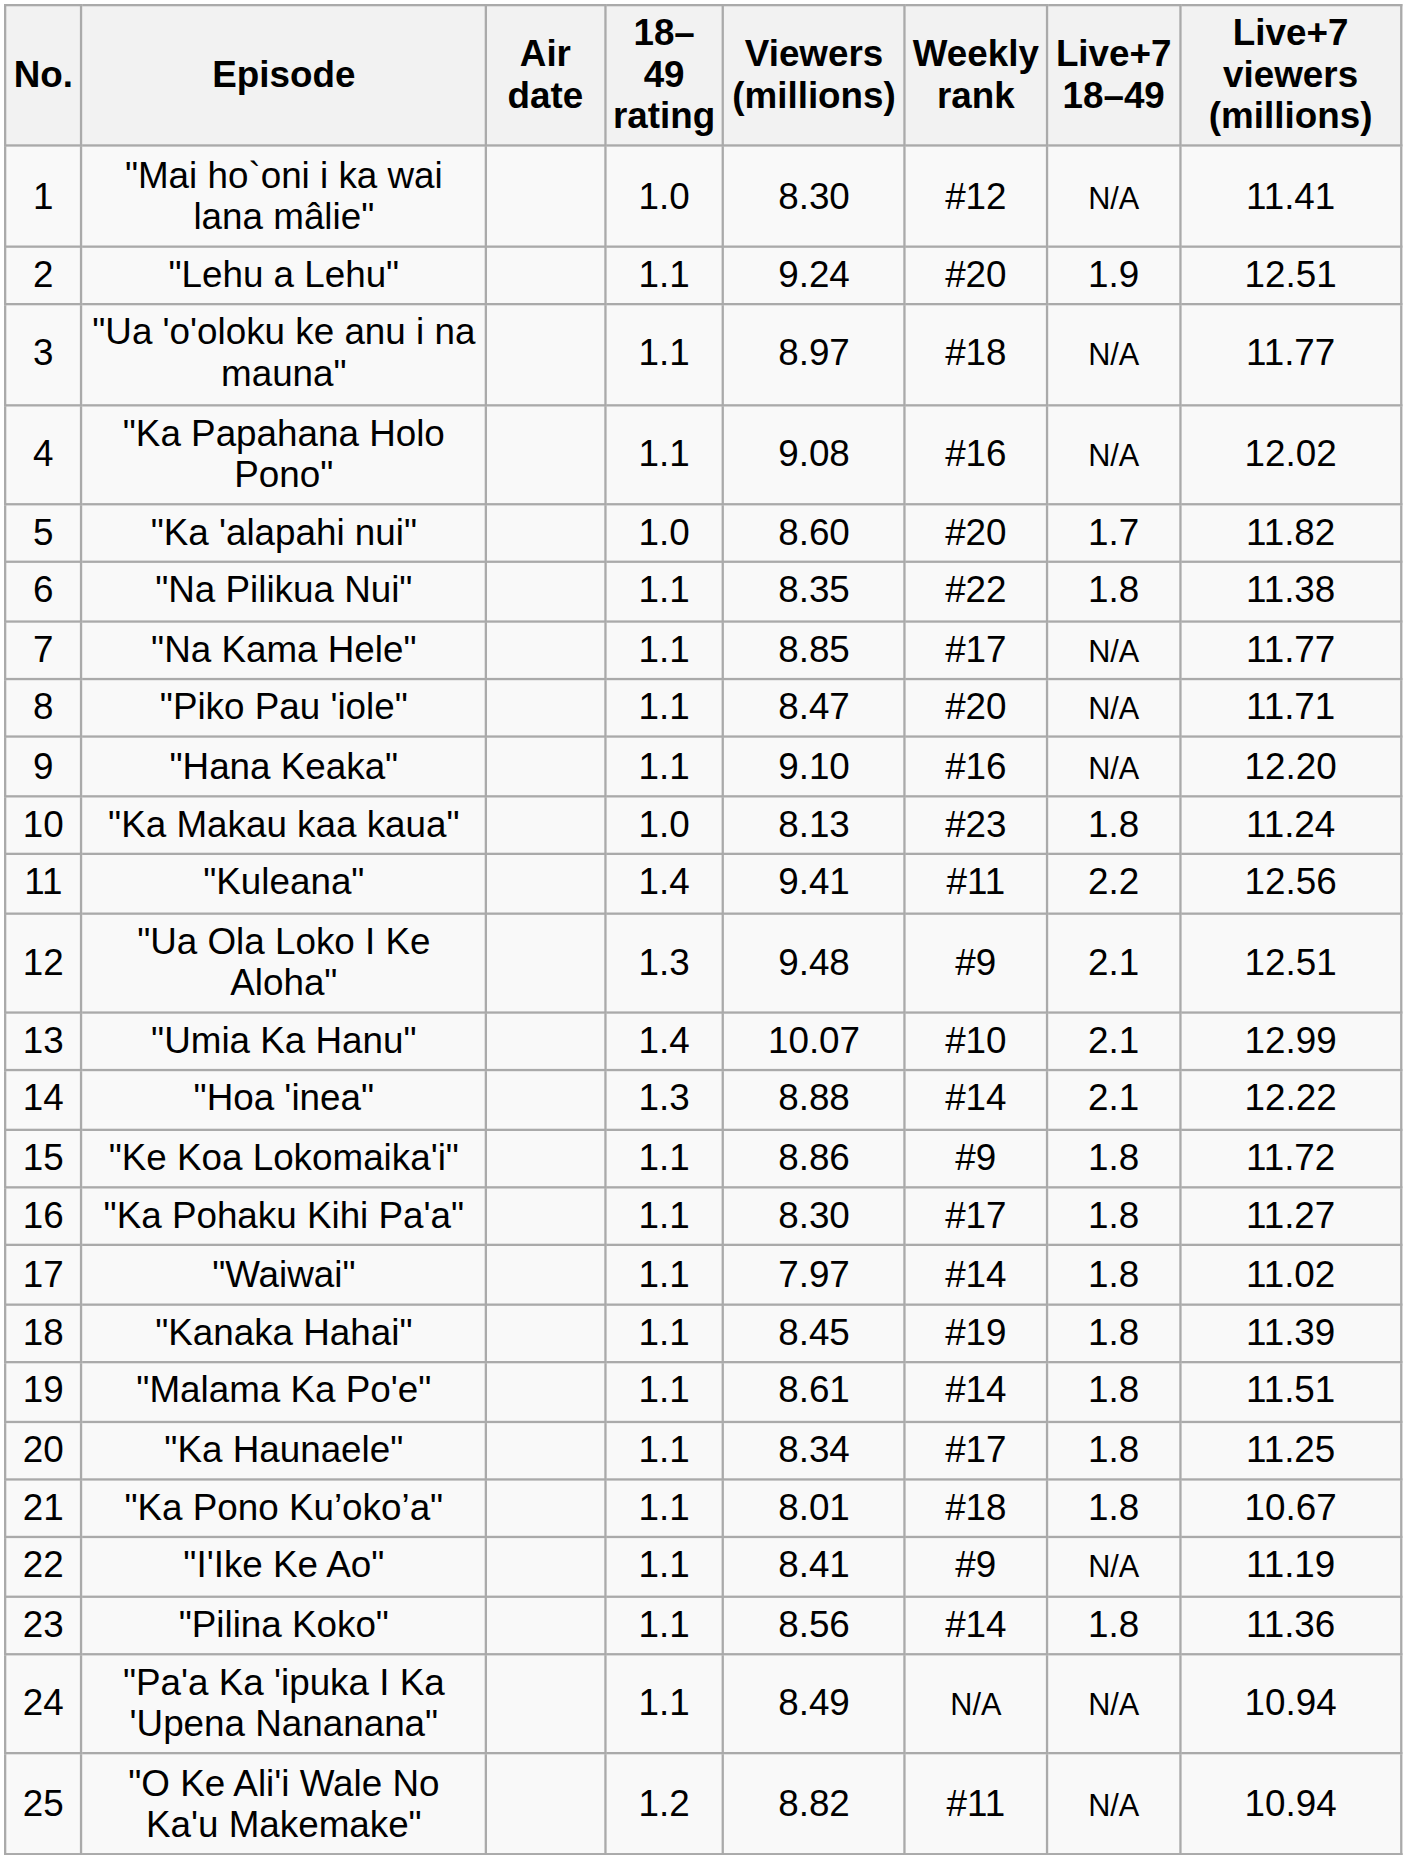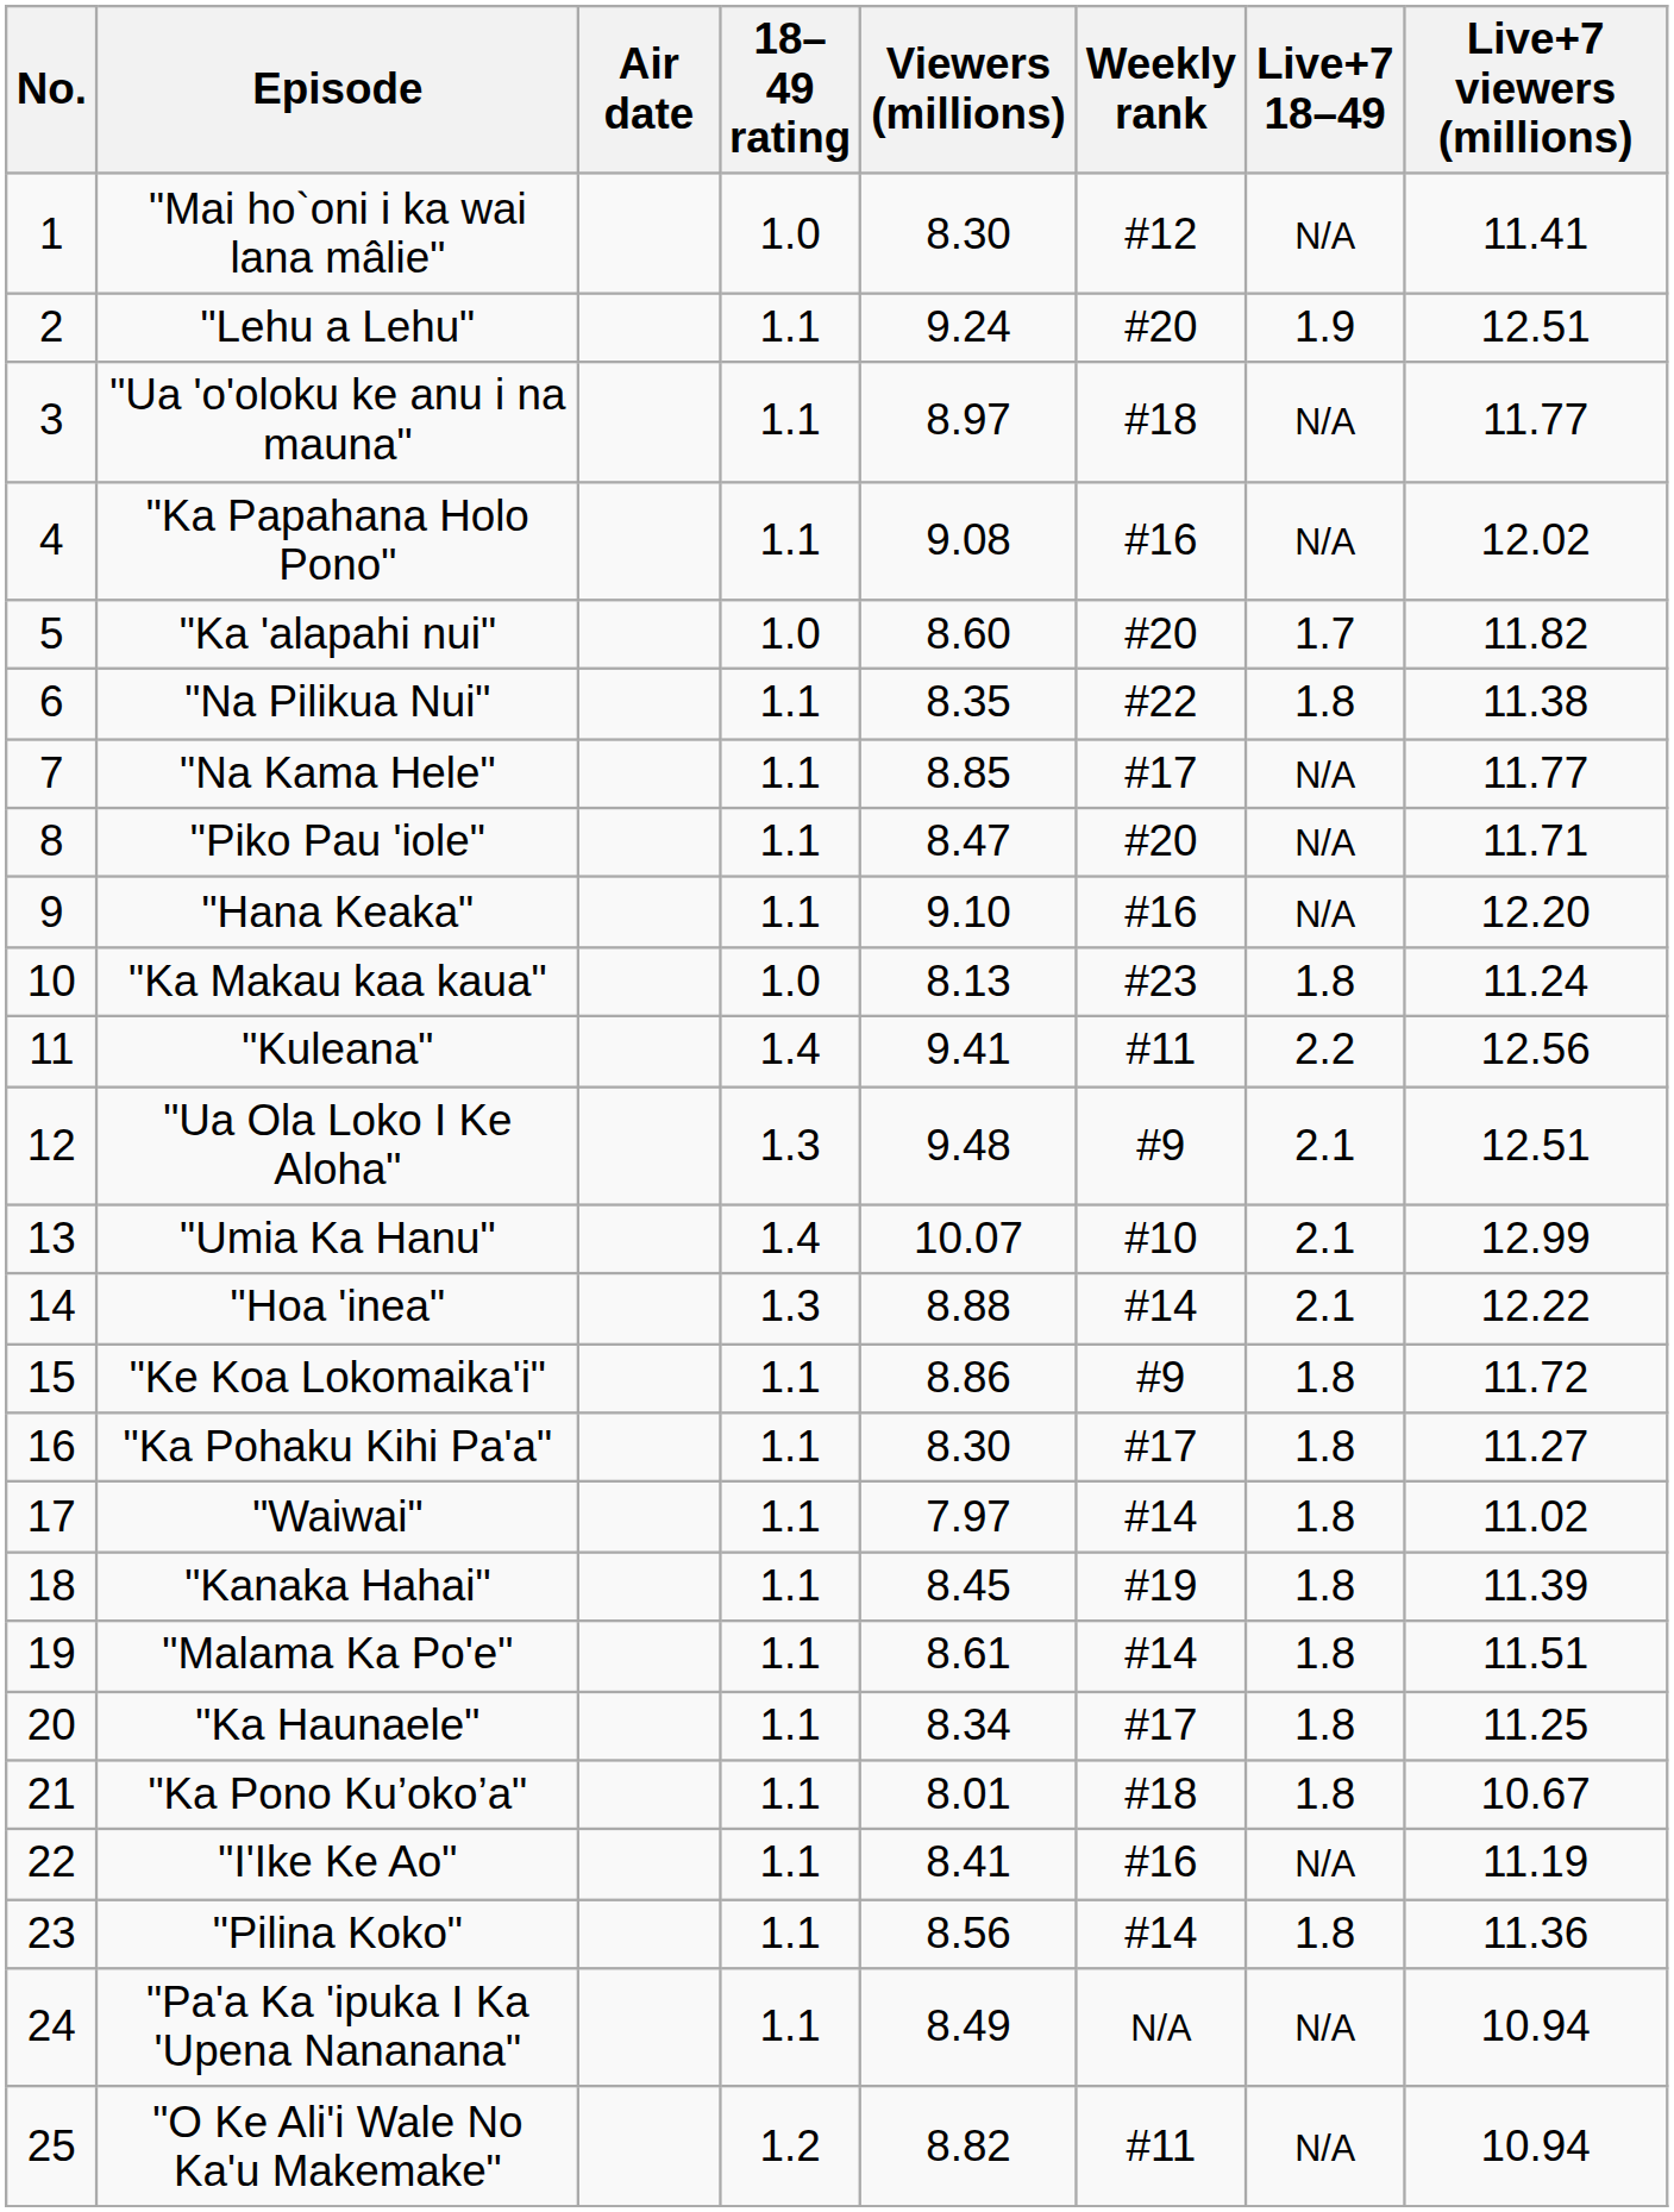 <table class="wikitable sortable" style="text-align:center;">
 <tr>
 <th>No.</th>
 <th>Episode</th>
 <th>Air date</th>
 <th>18–49<br>rating</th>
 <th>Viewers<br>(millions)</th>
 <th>Weekly<br>rank</th>
 <th>Live+7<br>18–49</th>
 <th>Live+7 viewers<br>(millions)</th>
 </tr>
 <tr>
 <td>1</td>
 <td>"Mai ho`oni i ka wai lana mâlie"</td>
 <td></td>
 <td>1.0</td>
 <td>8.30</td>
 <td>#12</td>
 <td><span><small>N/A</small></span></td>
 <td>11.41</td>
 </tr>
 <tr>
 <td>2</td>
 <td>"Lehu a Lehu"</td>
 <td></td>
 <td>1.1</td>
 <td>9.24</td>
 <td>#20</td>
 <td>1.9</td>
 <td>12.51</td>
 </tr>
 <tr>
 <td>3</td>
 <td>"Ua 'o'oloku ke anu i na mauna"</td>
 <td></td>
 <td>1.1</td>
 <td>8.97</td>
 <td>#18</td>
 <td><span><small>N/A</small></span></td>
 <td>11.77</td>
 </tr>
 <tr>
 <td>4</td>
 <td>"Ka Papahana Holo Pono"</td>
 <td></td>
 <td>1.1</td>
 <td>9.08</td>
 <td>#16</td>
 <td><span><small>N/A</small></span></td>
 <td>12.02</td>
 </tr>
 <tr>
 <td>5</td>
 <td>"Ka 'alapahi nui"</td>
 <td></td>
 <td>1.0</td>
 <td>8.60</td>
 <td>#20</td>
 <td>1.7</td>
 <td>11.82</td>
 </tr>
 <tr>
 <td>6</td>
 <td>"Na Pilikua Nui"</td>
 <td></td>
 <td>1.1</td>
 <td>8.35</td>
 <td>#22</td>
 <td>1.8</td>
 <td>11.38</td>
 </tr>
 <tr>
 <td>7</td>
 <td>"Na Kama Hele"</td>
 <td></td>
 <td>1.1</td>
 <td>8.85</td>
 <td>#17</td>
 <td><span><small>N/A</small></span></td>
 <td>11.77</td>
 </tr>
 <tr>
 <td>8</td>
 <td>"Piko Pau 'iole"</td>
 <td></td>
 <td>1.1</td>
 <td>8.47</td>
 <td>#20</td>
 <td><span><small>N/A</small></span></td>
 <td>11.71</td>
 </tr>
 <tr>
 <td>9</td>
 <td>"Hana Keaka"</td>
 <td></td>
 <td>1.1</td>
 <td>9.10</td>
 <td>#16</td>
 <td><span><small>N/A</small></span></td>
 <td>12.20</td>
 </tr>
 <tr>
 <td>10</td>
 <td>"Ka Makau kaa kaua"</td>
 <td></td>
 <td>1.0</td>
 <td>8.13</td>
 <td>#23</td>
 <td>1.8</td>
 <td>11.24</td>
 </tr>
 <tr>
 <td>11</td>
 <td>"Kuleana"</td>
 <td></td>
 <td>1.4</td>
 <td>9.41</td>
 <td>#11</td>
 <td>2.2</td>
 <td>12.56</td>
 </tr>
 <tr>
 <td>12</td>
 <td>"Ua Ola Loko I Ke Aloha"</td>
 <td></td>
 <td>1.3</td>
 <td>9.48</td>
 <td>#9</td>
 <td>2.1</td>
 <td>12.51</td>
 </tr>
 <tr>
 <td>13</td>
 <td>"Umia Ka Hanu"</td>
 <td></td>
 <td>1.4</td>
 <td>10.07</td>
 <td>#10</td>
 <td>2.1</td>
 <td>12.99</td>
 </tr>
 <tr>
 <td>14</td>
 <td>"Hoa 'inea"</td>
 <td></td>
 <td>1.3</td>
 <td>8.88</td>
 <td>#14</td>
 <td>2.1</td>
 <td>12.22</td>
 </tr>
 <tr>
 <td>15</td>
 <td>"Ke Koa Lokomaika'i"</td>
 <td></td>
 <td>1.1</td>
 <td>8.86</td>
 <td>#9</td>
 <td>1.8</td>
 <td>11.72</td>
 </tr>
 <tr>
 <td>16</td>
 <td>"Ka Pohaku Kihi Pa'a"</td>
 <td></td>
 <td>1.1</td>
 <td>8.30</td>
 <td>#17</td>
 <td>1.8</td>
 <td>11.27</td>
 </tr>
 <tr>
 <td>17</td>
 <td>"Waiwai"</td>
 <td></td>
 <td>1.1</td>
 <td>7.97</td>
 <td>#14</td>
 <td>1.8</td>
 <td>11.02</td>
 </tr>
 <tr>
 <td>18</td>
 <td>"Kanaka Hahai"</td>
 <td></td>
 <td>1.1</td>
 <td>8.45</td>
 <td>#19</td>
 <td>1.8</td>
 <td>11.39</td>
 </tr>
 <tr>
 <td>19</td>
 <td>"Malama Ka Po'e"</td>
 <td></td>
 <td>1.1</td>
 <td>8.61</td>
 <td>#14</td>
 <td>1.8</td>
 <td>11.51</td>
 </tr>
 <tr>
 <td>20</td>
 <td>"Ka Haunaele"</td>
 <td></td>
 <td>1.1</td>
 <td>8.34</td>
 <td>#17</td>
 <td>1.8</td>
 <td>11.25</td>
 </tr>
 <tr>
 <td>21</td>
 <td>"Ka Pono Ku’oko’a"</td>
 <td></td>
 <td>1.1</td>
 <td>8.01</td>
 <td>#18</td>
 <td>1.8</td>
 <td>10.67</td>
 </tr>
 <tr>
 <td>22</td>
 <td>"I'Ike Ke Ao"</td>
 <td></td>
 <td>1.1</td>
 <td>8.41</td>
-<td>#9</td>
+<td>#16</td>
 <td><span><small>N/A</small></span></td>
 <td>11.19</td>
 </tr>
 <tr>
 <td>23</td>
 <td>"Pilina Koko"</td>
 <td></td>
 <td>1.1</td>
 <td>8.56</td>
 <td>#14</td>
 <td>1.8</td>
 <td>11.36</td>
 </tr>
 <tr>
 <td>24</td>
 <td>"Pa'a Ka 'ipuka I Ka 'Upena Nananana"</td>
 <td></td>
 <td>1.1</td>
 <td>8.49</td>
 <td><span><small>N/A</small></span></td>
 <td><span><small>N/A</small></span></td>
 <td>10.94</td>
 </tr>
 <tr>
 <td>25</td>
 <td>"O Ke Ali'i Wale No Ka'u Makemake"</td>
 <td></td>
 <td>1.2</td>
 <td>8.82</td>
 <td>#11</td>
 <td><span><small>N/A</small></span></td>
 <td>10.94</td>
 </tr>
 <tr>
 </tr>
 </table>
